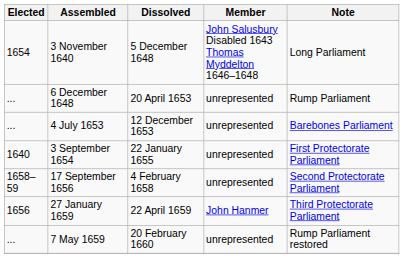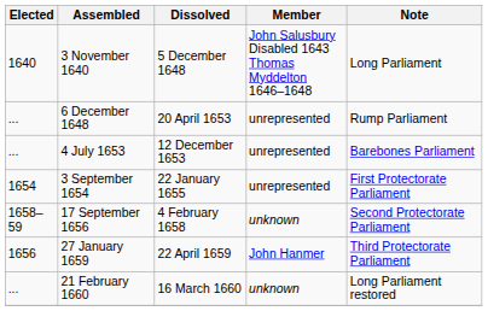 <table class="wikitable">
 <tr>
 <th>Elected</th>
 <th>Assembled</th>
 <th>Dissolved</th>
 <th>Member</th>
 <th>Note</th>
 </tr>
 <tr>
-<td>1654</td>
+<td>1640</td>
 <td>3 November 1640</td>
 <td>5 December 1648</td>
 <td><a href='#'>John Salusbury</a> <br>Disabled 1643 <br> <a href='#'>Thomas Myddelton</a> <br> 1646–1648</td>
 <td>Long Parliament</td>
 </tr>
 <tr>
 <td>...</td>
 <td>6 December 1648</td>
 <td>20 April 1653</td>
 <td>unrepresented</td>
 <td>Rump Parliament</td>
 </tr>
 <tr>
 <td>...</td>
 <td>4 July 1653</td>
 <td>12 December 1653</td>
 <td>unrepresented</td>
 <td><a href='#'>Barebones Parliament</a></td>
 </tr>
 <tr>
-<td>1640</td>
+<td>1654</td>
 <td>3 September 1654</td>
 <td>22 January 1655</td>
 <td>unrepresented</td>
 <td><a href='#'>First Protectorate Parliament</a></td>
 </tr>
 <tr>
 <td>1658–59</td>
 <td>17 September 1656</td>
 <td>4 February 1658</td>
-<td>unrepresented</td>
+<td><em>unknown</em></td>
 <td><a href='#'>Second Protectorate Parliament</a></td>
 </tr>
 <tr>
 <td>1656</td>
 <td>27 January 1659</td>
 <td>22 April 1659</td>
 <td><a href='#'>John Hanmer</a></td>
 <td><a href='#'>Third Protectorate Parliament</a></td>
 </tr>
 <tr>
 <td>...</td>
-<td>7 May 1659</td>
-<td>20 February 1660</td>
-<td>unrepresented</td>
-<td>Rump Parliament restored</td>
+<td>21 February 1660</td>
+<td>16 March 1660</td>
+<td><em>unknown</em></td>
+<td>Long Parliament restored</td>
 </tr>
 <tr>
 </tr>
 </table>
